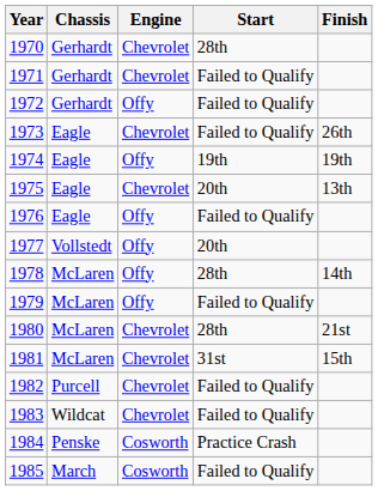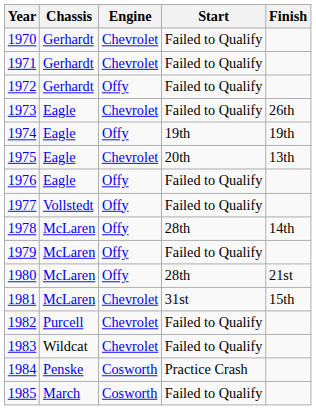 <table class="wikitable" style="font-size: 95%;">
 <tr>
 <th>Year</th>
 <th>Chassis</th>
 <th>Engine</th>
 <th>Start</th>
 <th>Finish</th>
 </tr>
 <tr>
 <td><a href='#'>1970</a></td>
 <td><a href='#'>Gerhardt</a></td>
 <td><a href='#'>Chevrolet</a></td>
-<td>28th</td>
+<td>Failed to Qualify</td>
 <td></td>
 </tr>
 <tr>
 <td><a href='#'>1971</a></td>
 <td><a href='#'>Gerhardt</a></td>
 <td><a href='#'>Chevrolet</a></td>
 <td>Failed to Qualify</td>
 <td></td>
 </tr>
 <tr>
 <td><a href='#'>1972</a></td>
 <td><a href='#'>Gerhardt</a></td>
 <td><a href='#'>Offy</a></td>
 <td>Failed to Qualify</td>
 <td></td>
 </tr>
 <tr>
 <td><a href='#'>1973</a></td>
 <td><a href='#'>Eagle</a></td>
 <td><a href='#'>Chevrolet</a></td>
 <td>Failed to Qualify</td>
 <td>26th</td>
 </tr>
 <tr>
 <td><a href='#'>1974</a></td>
 <td><a href='#'>Eagle</a></td>
 <td><a href='#'>Offy</a></td>
 <td>19th</td>
 <td>19th</td>
 </tr>
 <tr>
 <td><a href='#'>1975</a></td>
 <td><a href='#'>Eagle</a></td>
 <td><a href='#'>Chevrolet</a></td>
 <td>20th</td>
 <td>13th</td>
 </tr>
 <tr>
 <td><a href='#'>1976</a></td>
 <td><a href='#'>Eagle</a></td>
 <td><a href='#'>Offy</a></td>
 <td>Failed to Qualify</td>
 <td></td>
 </tr>
 <tr>
 <td><a href='#'>1977</a></td>
 <td><a href='#'>Vollstedt</a></td>
 <td><a href='#'>Offy</a></td>
-<td>20th</td>
+<td>Failed to Qualify</td>
 <td></td>
 </tr>
 <tr>
 <td><a href='#'>1978</a></td>
 <td><a href='#'>McLaren</a></td>
 <td><a href='#'>Offy</a></td>
 <td>28th</td>
 <td>14th</td>
 </tr>
 <tr>
 <td><a href='#'>1979</a></td>
 <td><a href='#'>McLaren</a></td>
 <td><a href='#'>Offy</a></td>
 <td>Failed to Qualify</td>
 <td></td>
 </tr>
 <tr>
 <td><a href='#'>1980</a></td>
 <td><a href='#'>McLaren</a></td>
-<td><a href='#'>Chevrolet</a></td>
+<td><a href='#'>Offy</a></td>
 <td>28th</td>
 <td>21st</td>
 </tr>
 <tr>
 <td><a href='#'>1981</a></td>
 <td><a href='#'>McLaren</a></td>
 <td><a href='#'>Chevrolet</a></td>
 <td>31st</td>
 <td>15th</td>
 </tr>
 <tr>
 <td><a href='#'>1982</a></td>
 <td><a href='#'>Purcell</a></td>
 <td><a href='#'>Chevrolet</a></td>
 <td>Failed to Qualify</td>
 <td></td>
 </tr>
 <tr>
 <td><a href='#'>1983</a></td>
 <td>Wildcat</td>
 <td><a href='#'>Chevrolet</a></td>
 <td>Failed to Qualify</td>
 <td></td>
 </tr>
 <tr>
 <td><a href='#'>1984</a></td>
 <td><a href='#'>Penske</a></td>
 <td><a href='#'>Cosworth</a></td>
 <td>Practice Crash</td>
 <td></td>
 </tr>
 <tr>
 <td><a href='#'>1985</a></td>
 <td><a href='#'>March</a></td>
 <td><a href='#'>Cosworth</a></td>
 <td>Failed to Qualify</td>
 <td></td>
 </tr>
 </table>
